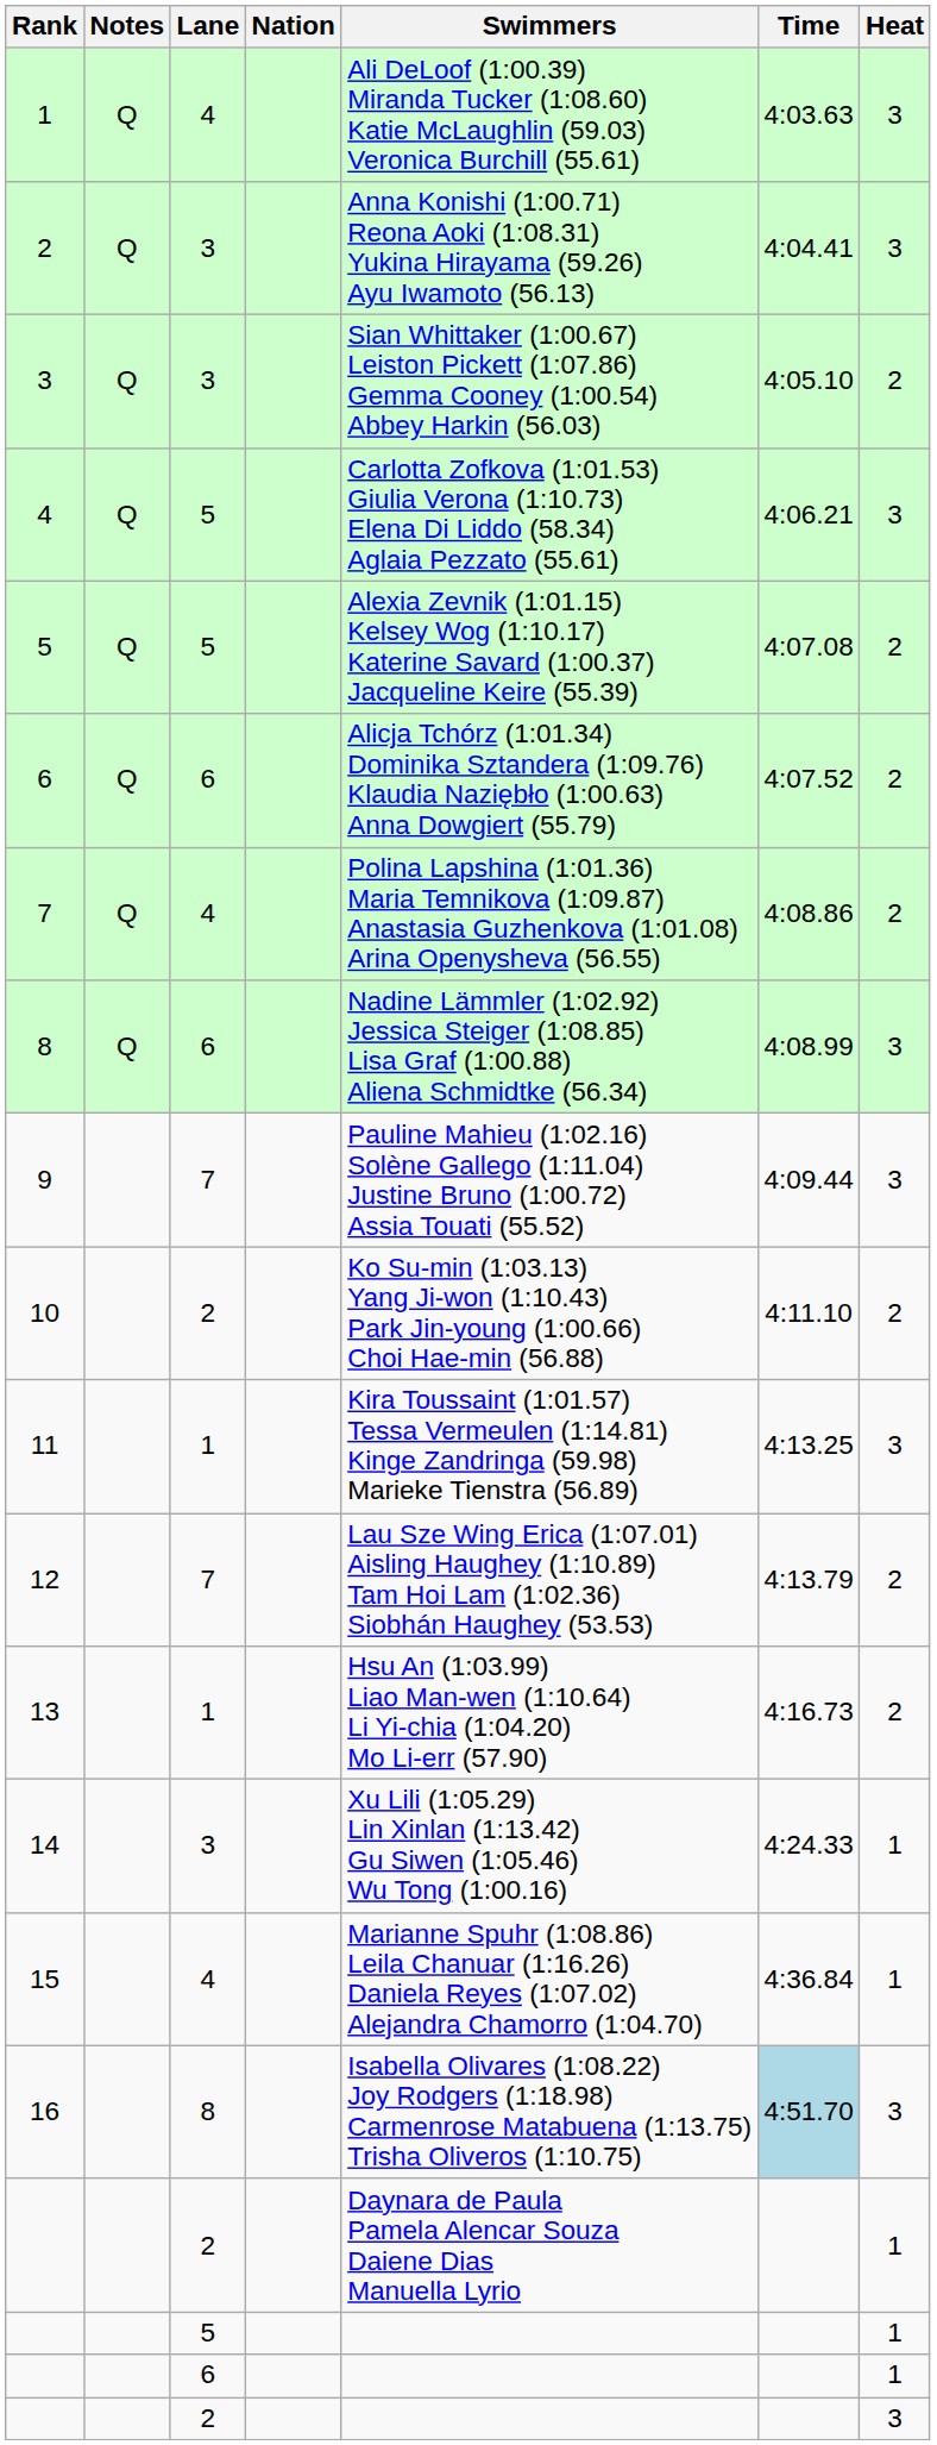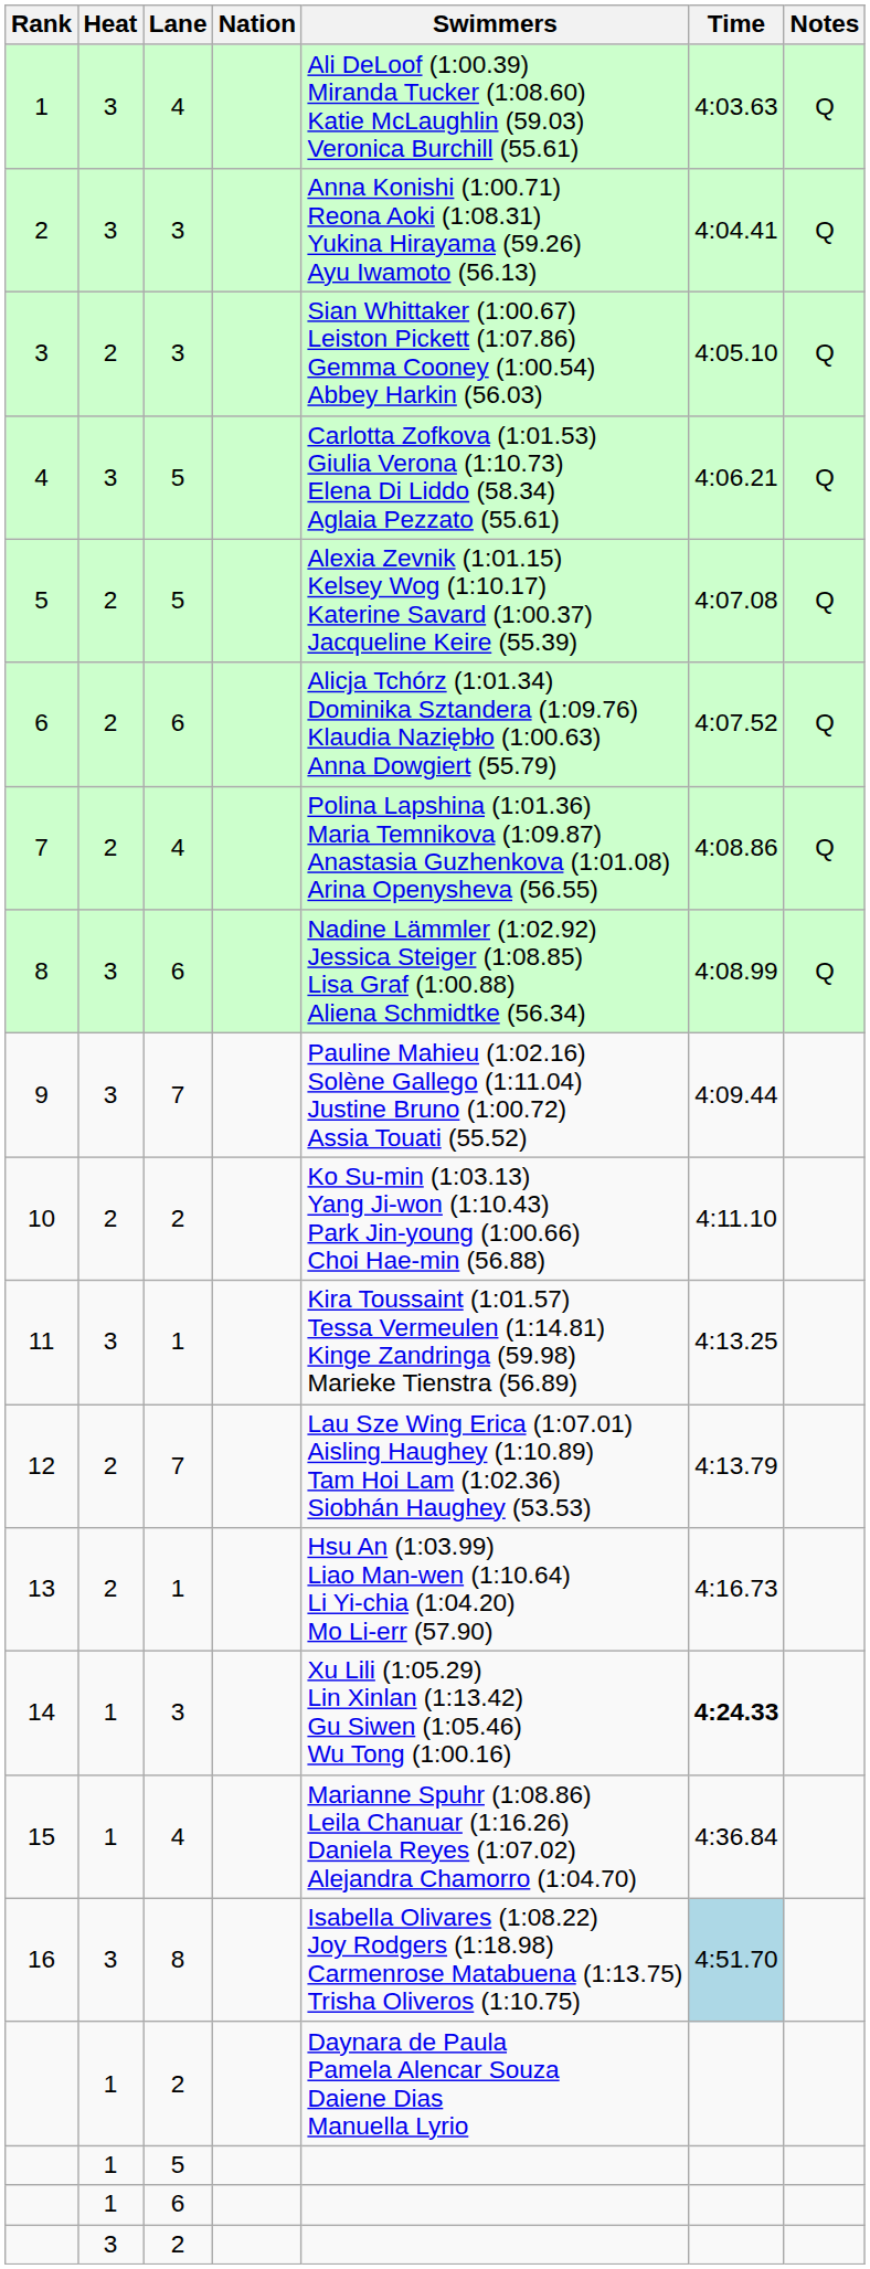 <table class="wikitable sortable" style="text-align:center">
 <tr>
 <th>Rank</th>
-<th>Notes</th>
+<th>Heat</th>
 <th>Lane</th>
 <th>Nation</th>
 <th>Swimmers</th>
 <th>Time</th>
-<th>Heat</th>
+<th>Notes</th>
 </tr>
 <tr bgcolor=ccffcc>
 <td>1</td>
-<td>Q</td>
+<td>3</td>
 <td>4</td>
 <td align="left"></td>
 <td align=left><a href='#'>Ali DeLoof</a> (1:00.39)<br><a href='#'>Miranda Tucker</a> (1:08.60)<br><a href='#'>Katie McLaughlin</a> (59.03)<br><a href='#'>Veronica Burchill</a> (55.61)</td>
 <td>4:03.63</td>
-<td>3</td>
+<td>Q</td>
 </tr>
 <tr bgcolor=ccffcc>
 <td>2</td>
-<td>Q</td>
+<td>3</td>
 <td>3</td>
 <td align="left"></td>
 <td align="left"><a href='#'>Anna Konishi</a> (1:00.71)<br><a href='#'>Reona Aoki</a> (1:08.31)<br><a href='#'>Yukina Hirayama</a> (59.26)<br><a href='#'>Ayu Iwamoto</a> (56.13)</td>
 <td>4:04.41</td>
-<td>3</td>
+<td>Q</td>
 </tr>
 <tr bgcolor=ccffcc>
 <td>3</td>
-<td>Q</td>
+<td>2</td>
 <td>3</td>
 <td align="left"></td>
 <td align="left"><a href='#'>Sian Whittaker</a> (1:00.67)<br><a href='#'>Leiston Pickett</a> (1:07.86)<br><a href='#'>Gemma Cooney</a> (1:00.54)<br><a href='#'>Abbey Harkin</a> (56.03)</td>
 <td>4:05.10</td>
-<td>2</td>
+<td>Q</td>
 </tr>
 <tr bgcolor=ccffcc>
 <td>4</td>
-<td>Q</td>
+<td>3</td>
 <td>5</td>
 <td align="left"></td>
 <td align=left><a href='#'>Carlotta Zofkova</a> (1:01.53)<br><a href='#'>Giulia Verona</a> (1:10.73)<br><a href='#'>Elena Di Liddo</a> (58.34)<br><a href='#'>Aglaia Pezzato</a> (55.61)</td>
 <td>4:06.21</td>
-<td>3</td>
+<td>Q</td>
 </tr>
 <tr bgcolor=ccffcc>
 <td>5</td>
-<td>Q</td>
+<td>2</td>
 <td>5</td>
 <td align="left"></td>
 <td align="left"><a href='#'>Alexia Zevnik</a> (1:01.15)<br><a href='#'>Kelsey Wog</a> (1:10.17)<br><a href='#'>Katerine Savard</a> (1:00.37)<br><a href='#'>Jacqueline Keire</a> (55.39)</td>
 <td>4:07.08</td>
-<td>2</td>
+<td>Q</td>
 </tr>
 <tr bgcolor=ccffcc>
 <td>6</td>
-<td>Q</td>
+<td>2</td>
 <td>6</td>
 <td align="left"></td>
 <td align="left"><a href='#'>Alicja Tchórz</a> (1:01.34)<br><a href='#'>Dominika Sztandera</a> (1:09.76)<br><a href='#'>Klaudia Naziębło</a> (1:00.63)<br><a href='#'>Anna Dowgiert</a> (55.79)</td>
 <td>4:07.52</td>
-<td>2</td>
+<td>Q</td>
 </tr>
 <tr bgcolor=ccffcc>
 <td>7</td>
-<td>Q</td>
+<td>2</td>
 <td>4</td>
 <td align="left"></td>
 <td align="left"><a href='#'>Polina Lapshina</a> (1:01.36)<br><a href='#'>Maria Temnikova</a> (1:09.87)<br><a href='#'>Anastasia Guzhenkova</a> (1:01.08)<br><a href='#'>Arina Openysheva</a> (56.55)</td>
 <td>4:08.86</td>
-<td>2</td>
+<td>Q</td>
 </tr>
 <tr bgcolor=ccffcc>
 <td>8</td>
-<td>Q</td>
+<td>3</td>
 <td>6</td>
 <td align="left"></td>
 <td align="left"><a href='#'>Nadine Lämmler</a> (1:02.92)<br><a href='#'>Jessica Steiger</a> (1:08.85)<br><a href='#'>Lisa Graf</a> (1:00.88)<br><a href='#'>Aliena Schmidtke</a> (56.34)</td>
 <td>4:08.99</td>
-<td>3</td>
+<td>Q</td>
 </tr>
 <tr>
 <td>9</td>
-<td></td>
+<td>3</td>
 <td>7</td>
 <td align="left"></td>
 <td align="left"><a href='#'>Pauline Mahieu</a> (1:02.16)<br><a href='#'>Solène Gallego</a> (1:11.04)<br><a href='#'>Justine Bruno</a> (1:00.72)<br><a href='#'>Assia Touati</a> (55.52)</td>
 <td>4:09.44</td>
-<td>3</td>
+<td></td>
 </tr>
 <tr>
 <td>10</td>
-<td></td>
+<td>2</td>
 <td>2</td>
 <td align="left"></td>
 <td align="left"><a href='#'>Ko Su-min</a> (1:03.13)<br><a href='#'>Yang Ji-won</a> (1:10.43)<br><a href='#'>Park Jin-young</a> (1:00.66)<br><a href='#'>Choi Hae-min</a> (56.88)</td>
 <td>4:11.10</td>
-<td>2</td>
+<td></td>
 </tr>
 <tr>
 <td>11</td>
-<td></td>
+<td>3</td>
 <td>1</td>
 <td align="left"></td>
 <td align="left"><a href='#'>Kira Toussaint</a> (1:01.57)<br><a href='#'>Tessa Vermeulen</a> (1:14.81)<br><a href='#'>Kinge Zandringa</a> (59.98)<br>Marieke Tienstra (56.89)</td>
 <td>4:13.25</td>
-<td>3</td>
+<td></td>
 </tr>
 <tr>
 <td>12</td>
-<td></td>
+<td>2</td>
 <td>7</td>
 <td align="left"></td>
 <td align="left"><a href='#'>Lau Sze Wing Erica</a> (1:07.01)<br><a href='#'>Aisling Haughey</a> (1:10.89)<br><a href='#'>Tam Hoi Lam</a> (1:02.36)<br><a href='#'>Siobhán Haughey</a> (53.53)</td>
 <td>4:13.79</td>
-<td>2</td>
+<td></td>
 </tr>
 <tr>
 <td>13</td>
-<td></td>
+<td>2</td>
 <td>1</td>
 <td align="left"></td>
 <td align="left"><a href='#'>Hsu An</a> (1:03.99)<br><a href='#'>Liao Man-wen</a> (1:10.64)<br><a href='#'>Li Yi-chia</a> (1:04.20)<br><a href='#'>Mo Li-err</a> (57.90)</td>
 <td>4:16.73</td>
-<td>2</td>
+<td></td>
 </tr>
 <tr>
 <td>14</td>
-<td></td>
+<td>1</td>
 <td>3</td>
 <td align="left"></td>
 <td align="left"><a href='#'>Xu Lili</a> (1:05.29)<br><a href='#'>Lin Xinlan</a> (1:13.42)<br><a href='#'>Gu Siwen</a> (1:05.46)<br><a href='#'>Wu Tong</a> (1:00.16)</td>
-<td>4:24.33</td>
-<td>1</td>
+<td><strong>4:24.33</strong></td>
+<td></td>
 </tr>
 <tr>
 <td>15</td>
-<td></td>
+<td>1</td>
 <td>4</td>
 <td align="left"></td>
 <td align="left"><a href='#'>Marianne Spuhr</a> (1:08.86)<br><a href='#'>Leila Chanuar</a> (1:16.26)<br><a href='#'>Daniela Reyes</a> (1:07.02)<br><a href='#'>Alejandra Chamorro</a> (1:04.70)</td>
 <td>4:36.84</td>
-<td>1</td>
+<td></td>
 </tr>
 <tr>
 <td>16</td>
-<td></td>
+<td>3</td>
 <td>8</td>
 <td align="left"></td>
 <td align="left"><a href='#'>Isabella Olivares</a> (1:08.22)<br><a href='#'>Joy Rodgers</a> (1:18.98)<br><a href='#'>Carmenrose Matabuena</a> (1:13.75)<br><a href='#'>Trisha Oliveros</a> (1:10.75)</td>
 <td style="background: lightblue;">4:51.70</td>
-<td>3</td>
+<td></td>
 </tr>
 <tr>
 <td></td>
-<td></td>
+<td>1</td>
 <td>2</td>
 <td align="left"></td>
 <td align="left"><a href='#'>Daynara de Paula</a><br><a href='#'>Pamela Alencar Souza</a><br><a href='#'>Daiene Dias</a><br><a href='#'>Manuella Lyrio</a></td>
 <td></td>
-<td>1</td>
+<td></td>
 </tr>
 <tr>
 <td></td>
-<td></td>
+<td>1</td>
 <td>5</td>
 <td align="left"></td>
 <td></td>
 <td></td>
-<td>1</td>
+<td></td>
 </tr>
 <tr>
 <td></td>
-<td></td>
+<td>1</td>
 <td>6</td>
 <td align="left"></td>
 <td></td>
 <td></td>
-<td>1</td>
+<td></td>
 </tr>
 <tr>
 <td></td>
-<td></td>
+<td>3</td>
 <td>2</td>
 <td align="left"></td>
 <td></td>
 <td></td>
-<td>3</td>
+<td></td>
 </tr>
 </table>
